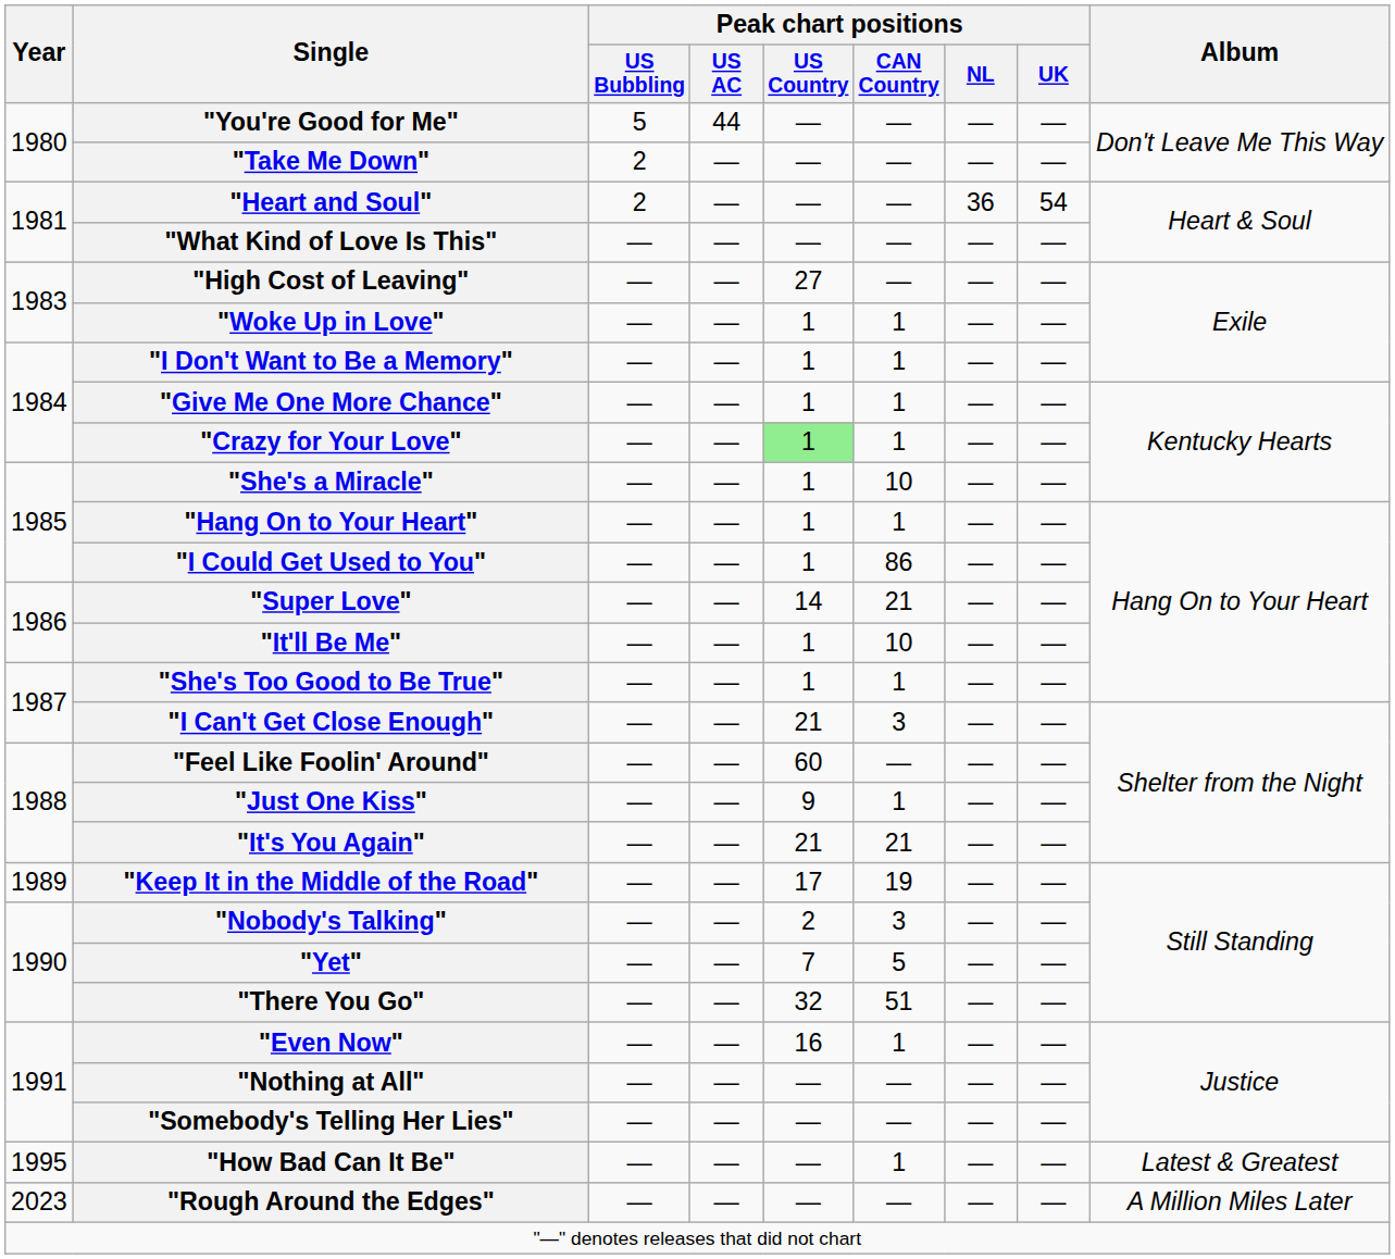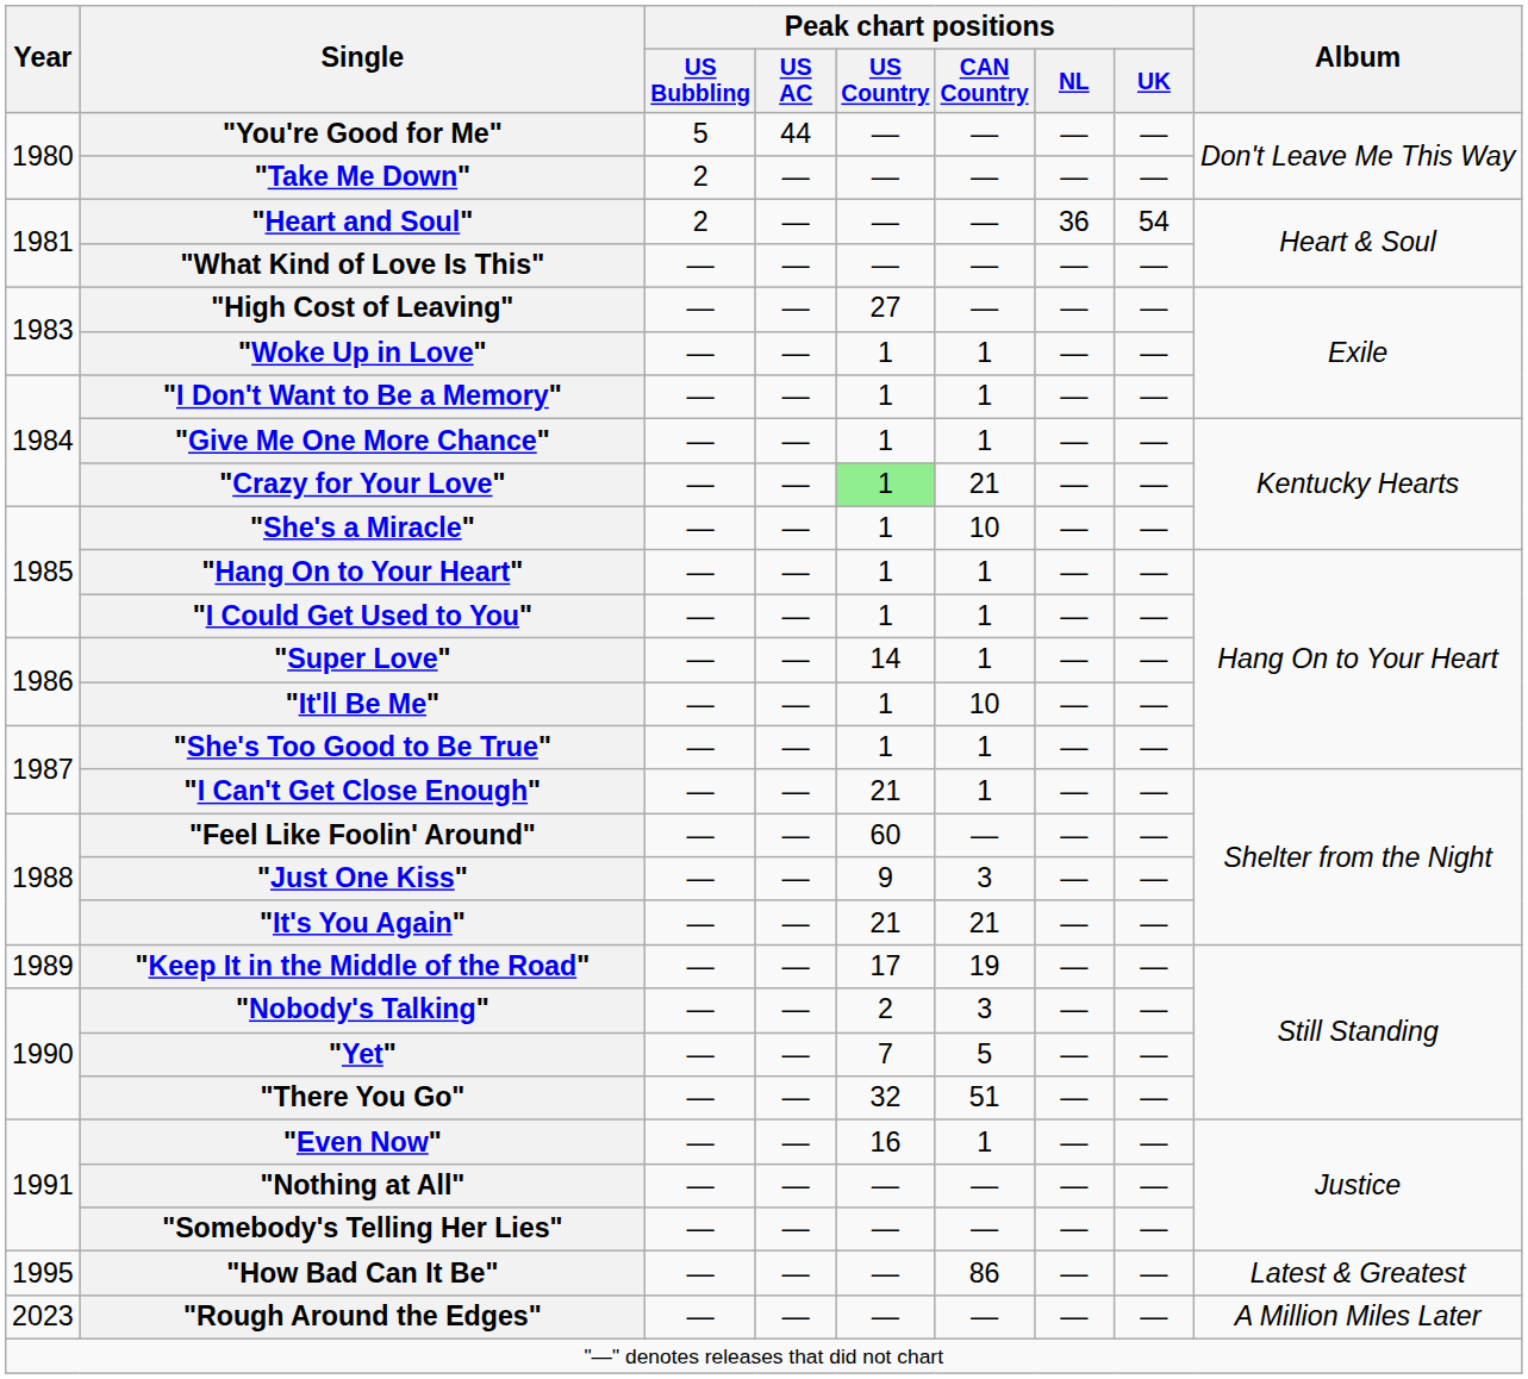 <table class="wikitable plainrowheaders" style="text-align:center;">
 <tr>
 <th rowspan="2">Year</th>
 <th rowspan="2" style="width:20em;">Single</th>
 <th colspan="6">Peak chart positions</th>
 <th rowspan="2">Album</th>
 </tr>
 <tr style="font-size:smaller;">
 <th width="40"><a href='#'>US Bubbling</a><br></th>
 <th width="40"><a href='#'>US AC</a><br></th>
 <th width="40"><a href='#'>US Country</a><br></th>
 <th width="40"><a href='#'>CAN Country</a><br></th>
 <th width="40"><a href='#'>NL</a><br></th>
 <th width="40"><a href='#'>UK</a><br></th>
 </tr>
 <tr>
 <td rowspan="2">1980</td>
 <th scope="row">"You're Good for Me"</th>
 <td>5</td>
 <td>44</td>
 <td>—</td>
 <td>—</td>
 <td>—</td>
 <td>—</td>
 <td rowspan="2"><em>Don't Leave Me This Way</em></td>
 </tr>
 <tr>
 <th scope="row">"<a href='#'>Take Me Down</a>"</th>
 <td>2</td>
 <td>—</td>
 <td>—</td>
 <td>—</td>
 <td>—</td>
 <td>—</td>
 </tr>
 <tr>
 <td rowspan="2">1981</td>
 <th scope="row">"<a href='#'>Heart and Soul</a>"</th>
 <td>2</td>
 <td>—</td>
 <td>—</td>
 <td>—</td>
 <td>36</td>
 <td>54</td>
 <td rowspan="2"><em>Heart & Soul</em></td>
 </tr>
 <tr>
 <th scope="row">"What Kind of Love Is This"</th>
 <td>—</td>
 <td>—</td>
 <td>—</td>
 <td>—</td>
 <td>—</td>
 <td>—</td>
 </tr>
 <tr>
 <td rowspan="2">1983</td>
 <th scope="row">"High Cost of Leaving"</th>
 <td>—</td>
 <td>—</td>
 <td>27</td>
 <td>—</td>
 <td>—</td>
 <td>—</td>
 <td rowspan="3"><em>Exile</em> </td>
 </tr>
 <tr>
 <th scope="row">"<a href='#'>Woke Up in Love</a>"</th>
 <td>—</td>
 <td>—</td>
 <td>1</td>
 <td>1</td>
 <td>—</td>
 <td>—</td>
 </tr>
 <tr>
 <td rowspan="3">1984</td>
 <th scope="row">"<a href='#'>I Don't Want to Be a Memory</a>"</th>
 <td>—</td>
 <td>—</td>
 <td>1</td>
 <td>1</td>
 <td>—</td>
 <td>—</td>
 </tr>
 <tr>
 <th scope="row">"<a href='#'>Give Me One More Chance</a>"</th>
 <td>—</td>
 <td>—</td>
 <td>1</td>
 <td>1</td>
 <td>—</td>
 <td>—</td>
 <td rowspan="3"><em>Kentucky Hearts</em></td>
 </tr>
 <tr>
 <th scope="row">"<a href='#'>Crazy for Your Love</a>"</th>
 <td>—</td>
 <td>—</td>
 <td style="background: lightgreen;">1</td>
-<td>1</td>
+<td>21</td>
 <td>—</td>
 <td>—</td>
 </tr>
 <tr>
 <td rowspan="3">1985</td>
 <th scope="row">"<a href='#'>She's a Miracle</a>"</th>
 <td>—</td>
 <td>—</td>
 <td>1</td>
 <td>10</td>
 <td>—</td>
 <td>—</td>
 </tr>
 <tr>
 <th scope="row">"<a href='#'>Hang On to Your Heart</a>"</th>
 <td>—</td>
 <td>—</td>
 <td>1</td>
 <td>1</td>
 <td>—</td>
 <td>—</td>
 <td rowspan="5"><em>Hang On to Your Heart</em></td>
 </tr>
 <tr>
 <th scope="row">"<a href='#'>I Could Get Used to You</a>"</th>
 <td>—</td>
 <td>—</td>
 <td>1</td>
-<td>86</td>
+<td>1</td>
 <td>—</td>
 <td>—</td>
 </tr>
 <tr>
 <td rowspan="2">1986</td>
 <th scope="row">"<a href='#'>Super Love</a>"</th>
 <td>—</td>
 <td>—</td>
 <td>14</td>
-<td>21</td>
+<td>1</td>
 <td>—</td>
 <td>—</td>
 </tr>
 <tr>
 <th scope="row">"<a href='#'>It'll Be Me</a>"</th>
 <td>—</td>
 <td>—</td>
 <td>1</td>
 <td>10</td>
 <td>—</td>
 <td>—</td>
 </tr>
 <tr>
 <td rowspan="2">1987</td>
 <th scope="row">"<a href='#'>She's Too Good to Be True</a>"</th>
 <td>—</td>
 <td>—</td>
 <td>1</td>
 <td>1</td>
 <td>—</td>
 <td>—</td>
 </tr>
 <tr>
 <th scope="row">"<a href='#'>I Can't Get Close Enough</a>"</th>
 <td>—</td>
 <td>—</td>
 <td>21</td>
-<td>3</td>
+<td>1</td>
 <td>—</td>
 <td>—</td>
 <td rowspan="4"><em>Shelter from the Night</em></td>
 </tr>
 <tr>
 <td rowspan="3">1988</td>
 <th scope="row">"Feel Like Foolin' Around"</th>
 <td>—</td>
 <td>—</td>
 <td>60</td>
 <td>—</td>
 <td>—</td>
 <td>—</td>
 </tr>
 <tr>
 <th scope="row">"<a href='#'>Just One Kiss</a>"</th>
 <td>—</td>
 <td>—</td>
 <td>9</td>
-<td>1</td>
+<td>3</td>
 <td>—</td>
 <td>—</td>
 </tr>
 <tr>
 <th scope="row">"<a href='#'>It's You Again</a>"</th>
 <td>—</td>
 <td>—</td>
 <td>21</td>
 <td>21</td>
 <td>—</td>
 <td>—</td>
 </tr>
 <tr>
 <td>1989</td>
 <th scope="row">"<a href='#'>Keep It in the Middle of the Road</a>"</th>
 <td>—</td>
 <td>—</td>
 <td>17</td>
 <td>19</td>
 <td>—</td>
 <td>—</td>
 <td rowspan="4"><em>Still Standing</em></td>
 </tr>
 <tr>
 <td rowspan="3">1990</td>
 <th scope="row">"<a href='#'>Nobody's Talking</a>"</th>
 <td>—</td>
 <td>—</td>
 <td>2</td>
 <td>3</td>
 <td>—</td>
 <td>—</td>
 </tr>
 <tr>
 <th scope="row">"<a href='#'>Yet</a>"</th>
 <td>—</td>
 <td>—</td>
 <td>7</td>
 <td>5</td>
 <td>—</td>
 <td>—</td>
 </tr>
 <tr>
 <th scope="row">"There You Go"</th>
 <td>—</td>
 <td>—</td>
 <td>32</td>
 <td>51</td>
 <td>—</td>
 <td>—</td>
 </tr>
 <tr>
 <td rowspan="3">1991</td>
 <th scope="row">"<a href='#'>Even Now</a>"</th>
 <td>—</td>
 <td>—</td>
 <td>16</td>
 <td>1</td>
 <td>—</td>
 <td>—</td>
 <td rowspan="3"><em>Justice</em></td>
 </tr>
 <tr>
 <th scope="row">"Nothing at All"</th>
 <td>—</td>
 <td>—</td>
 <td>—</td>
 <td>—</td>
 <td>—</td>
 <td>—</td>
 </tr>
 <tr>
 <th scope="row">"Somebody's Telling Her Lies"</th>
 <td>—</td>
 <td>—</td>
 <td>—</td>
 <td>—</td>
 <td>—</td>
 <td>—</td>
 </tr>
 <tr>
 <td>1995</td>
 <th scope="row">"How Bad Can It Be"</th>
 <td>—</td>
 <td>—</td>
 <td>—</td>
-<td>1</td>
+<td>86</td>
 <td>—</td>
 <td>—</td>
 <td><em>Latest & Greatest</em></td>
 </tr>
 <tr>
 <td>2023</td>
 <th scope="row">"Rough Around the Edges"</th>
 <td>—</td>
 <td>—</td>
 <td>—</td>
 <td>—</td>
 <td>—</td>
 <td>—</td>
 <td><em>A Million Miles Later</em></td>
 </tr>
 <tr>
 <td colspan="9" style="font-size:9pt">"—" denotes releases that did not chart</td>
 </tr>
 </table>
